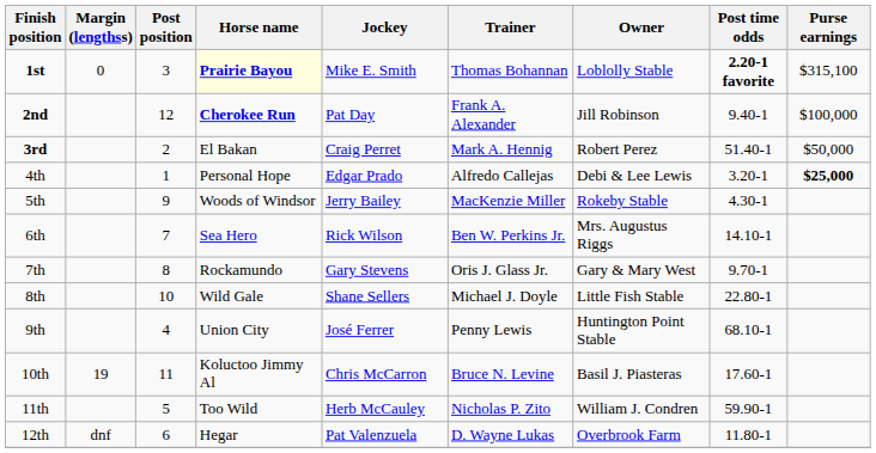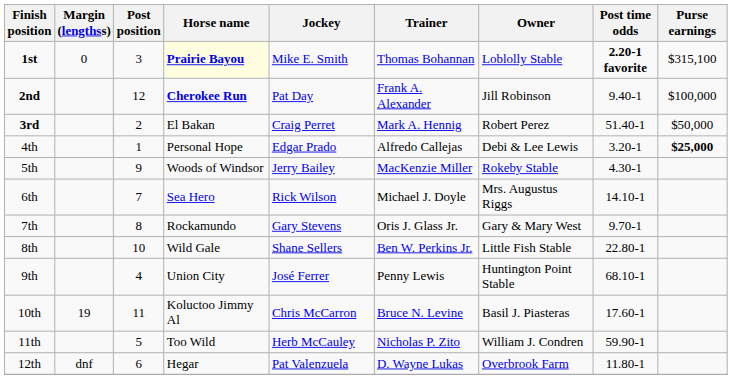 <table class="wikitable sortable" | border="2" cellpadding="1" style="border-collapse: collapse; font-size:90%">
 <tr>
 <th width="45px">Finish <br> position</th>
 <th width="45px">Margin<br> <span>(<a href='#'>lengths</a>s)</span></th>
 <th width="40px">Post <br> position</th>
 <th width="110px">Horse name</th>
 <th width="110px">Jockey</th>
 <th width="110px">Trainer</th>
 <th width="120px">Owner</th>
 <th width="65px">Post time <br> odds</th>
 <th width="70px">Purse <br> earnings</th>
 </tr>
 <tr>
 <td align=center><strong>1<span>st</span></strong></td>
 <td align=center>0</td>
 <td align=center>3</td>
 <td style="background: lightyellow;"><strong><a href='#'>Prairie Bayou</a></strong></td>
 <td><a href='#'>Mike E. Smith</a></td>
 <td><a href='#'>Thomas Bohannan</a></td>
 <td><a href='#'>Loblolly Stable</a></td>
 <td align=center><strong>2.20-1 <br> <span>favorite</span></strong></td>
 <td align=center>$315,100</td>
 </tr>
 <tr>
 <td align=center><strong>2<span>nd</span></strong></td>
 <td align=center></td>
 <td align=center>12</td>
 <td><strong><a href='#'>Cherokee Run</a></strong></td>
 <td><a href='#'>Pat Day</a></td>
 <td><a href='#'>Frank A. Alexander</a></td>
 <td>Jill Robinson</td>
 <td align=center>9.40-1</td>
 <td align=center>$100,000</td>
 </tr>
 <tr>
 <td align=center><strong>3<span>rd</span></strong></td>
 <td align=center></td>
 <td align=center>2</td>
 <td>El Bakan</td>
 <td><a href='#'>Craig Perret</a></td>
 <td><a href='#'>Mark A. Hennig</a></td>
 <td>Robert Perez</td>
 <td align=center>51.40-1</td>
 <td align=center>$50,000</td>
 </tr>
 <tr>
 <td align=center>4<span>th</span></td>
 <td align=center></td>
 <td align=center>1</td>
 <td>Personal Hope</td>
 <td><a href='#'>Edgar Prado</a></td>
 <td>Alfredo Callejas</td>
 <td>Debi & Lee Lewis</td>
 <td align=center>3.20-1</td>
 <td align=center><strong>$25,000</strong></td>
 </tr>
 <tr>
 <td align=center>5<span>th</span></td>
 <td align=center></td>
 <td align=center>9</td>
 <td>Woods of Windsor</td>
 <td><a href='#'>Jerry Bailey</a></td>
 <td><a href='#'>MacKenzie Miller</a></td>
 <td><a href='#'>Rokeby Stable</a></td>
 <td align=center>4.30-1</td>
 <td align=center></td>
 </tr>
 <tr>
 <td align=center>6<span>th</span></td>
 <td align=center></td>
 <td align=center>7</td>
 <td><a href='#'>Sea Hero</a></td>
 <td><a href='#'>Rick Wilson</a></td>
-<td><a href='#'>Ben W. Perkins Jr.</a></td>
+<td>Michael J. Doyle</td>
 <td>Mrs. Augustus Riggs</td>
 <td align=center>14.10-1</td>
 <td></td>
 </tr>
 <tr>
 <td align=center>7<span>th</span></td>
 <td align=center></td>
 <td align=center>8</td>
 <td>Rockamundo</td>
 <td><a href='#'>Gary Stevens</a></td>
 <td>Oris J. Glass Jr.</td>
 <td>Gary & Mary West</td>
 <td align=center>9.70-1</td>
 <td></td>
 </tr>
 <tr>
 <td align=center>8<span>th</span></td>
 <td align=center></td>
 <td align=center>10</td>
 <td>Wild Gale</td>
 <td><a href='#'>Shane Sellers</a></td>
-<td>Michael J. Doyle</td>
+<td><a href='#'>Ben W. Perkins Jr.</a></td>
 <td>Little Fish Stable</td>
 <td align=center>22.80-1</td>
 <td></td>
 </tr>
 <tr>
 <td align=center>9<span>th</span></td>
 <td align=center></td>
 <td align=center>4</td>
 <td>Union City</td>
 <td><a href='#'>José Ferrer</a></td>
 <td>Penny Lewis</td>
 <td>Huntington Point Stable</td>
 <td align=center>68.10-1</td>
 <td></td>
 </tr>
 <tr>
 <td align=center>10<span>th</span></td>
 <td align=center>19</td>
 <td align=center>11</td>
 <td>Koluctoo Jimmy Al</td>
 <td><a href='#'>Chris McCarron</a></td>
 <td><a href='#'>Bruce N. Levine</a></td>
 <td>Basil J. Piasteras</td>
 <td align=center>17.60-1</td>
 <td></td>
 </tr>
 <tr>
 <td align=center>11<span>th</span></td>
 <td align=center></td>
 <td align=center>5</td>
 <td>Too Wild</td>
 <td><a href='#'>Herb McCauley</a></td>
 <td><a href='#'>Nicholas P. Zito</a></td>
 <td>William J. Condren</td>
 <td align=center>59.90-1</td>
 <td></td>
 </tr>
 <tr>
 <td align=center>12<span>th</span></td>
 <td align=center>dnf</td>
 <td align=center>6</td>
 <td>Hegar</td>
 <td><a href='#'>Pat Valenzuela</a></td>
 <td><a href='#'>D. Wayne Lukas</a></td>
 <td><a href='#'>Overbrook Farm</a></td>
 <td align=center>11.80-1</td>
 <td></td>
 </tr>
 <tr>
 </tr>
 </table>
